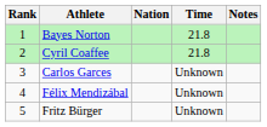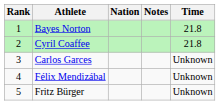 <table class="wikitable sortable" style="text-align:center">
 <tr>
 <th>Rank</th>
 <th>Athlete</th>
 <th>Nation</th>
+<th>Notes</th>
 <th>Time</th>
-<th>Notes</th>
 </tr>
 <tr bgcolor=bbf3bb>
 <td>1</td>
 <td align="left"><a href='#'>Bayes Norton</a></td>
 <td align="left"></td>
+<td></td>
 <td>21.8</td>
-<td></td>
 </tr>
 <tr bgcolor=bbf3bb>
 <td>2</td>
 <td align="left"><a href='#'>Cyril Coaffee</a></td>
 <td align="left"></td>
+<td></td>
 <td data-sort-value=30.0>21.8</td>
-<td></td>
 </tr>
 <tr>
 <td>3</td>
 <td align="left"><a href='#'>Carlos Garces</a></td>
 <td align="left"></td>
+<td></td>
 <td data-sort-value=30.0>Unknown</td>
-<td></td>
 </tr>
 <tr>
 <td>4</td>
 <td align="left"><a href='#'>Félix Mendizábal</a></td>
 <td align="left"></td>
+<td></td>
 <td data-sort-value=30.0>Unknown</td>
-<td></td>
 </tr>
 <tr>
 <td>5</td>
 <td align="left">Fritz Bürger</td>
 <td align="left"></td>
+<td></td>
 <td data-sort-value=30.0>Unknown</td>
-<td></td>
 </tr>
 </table>
